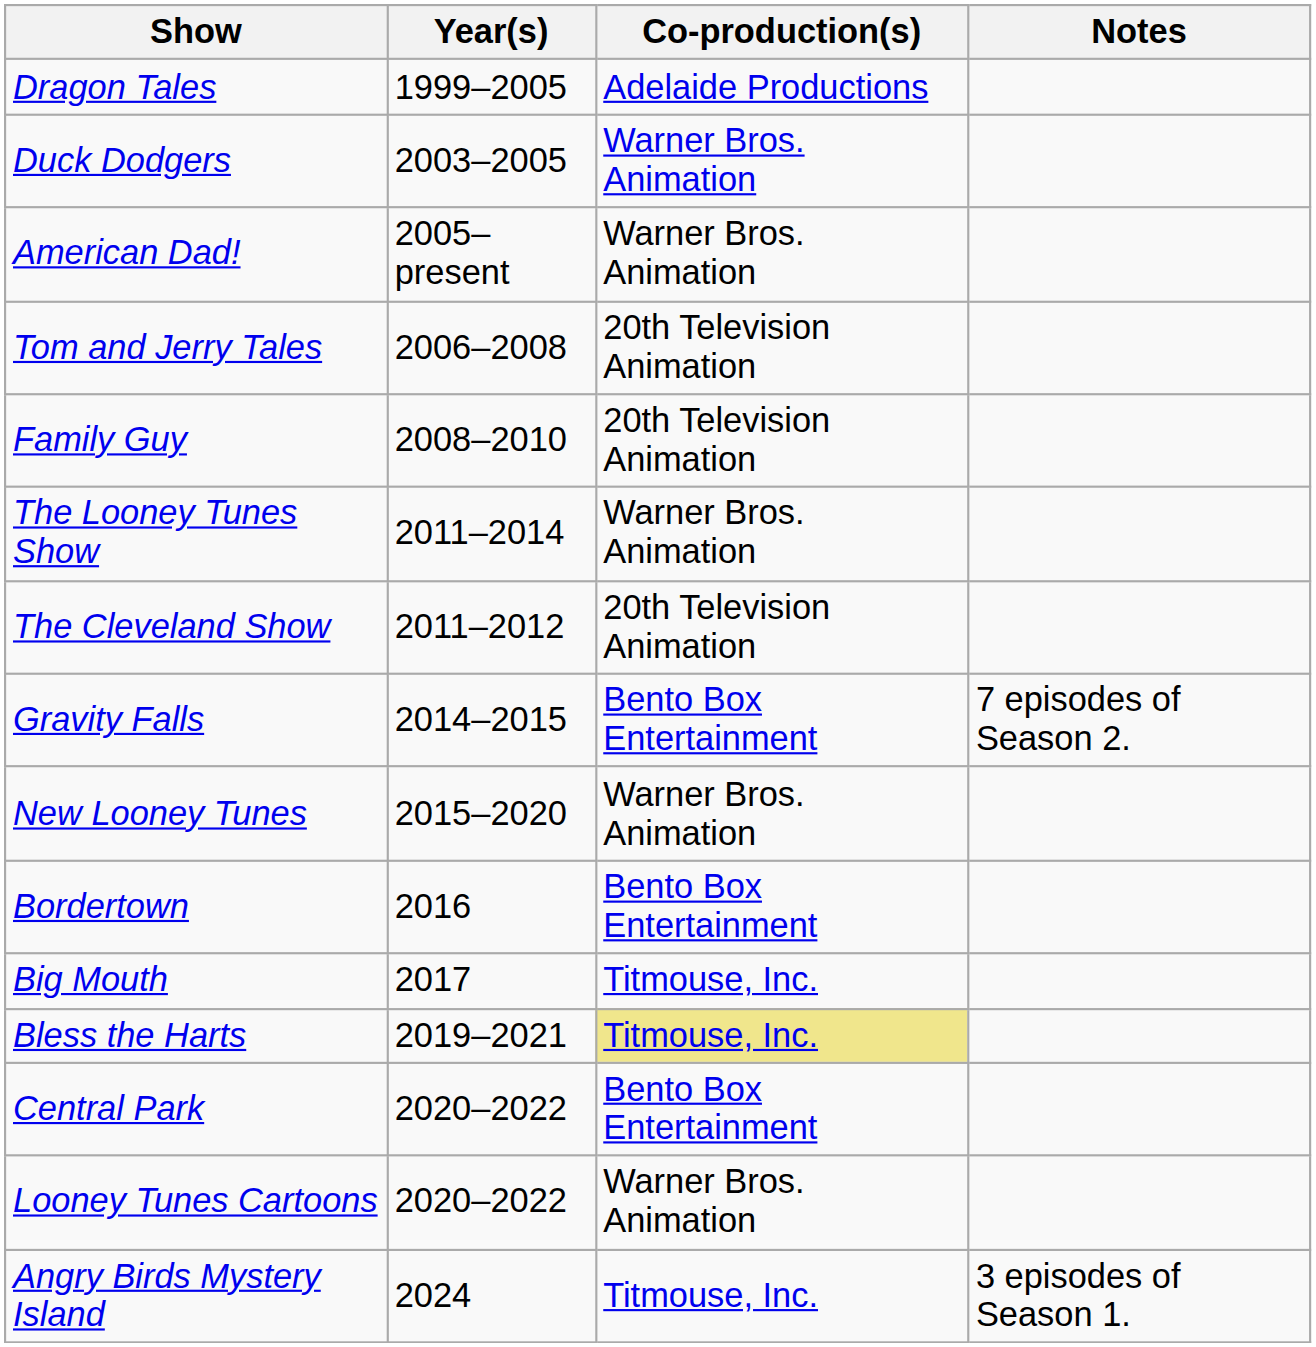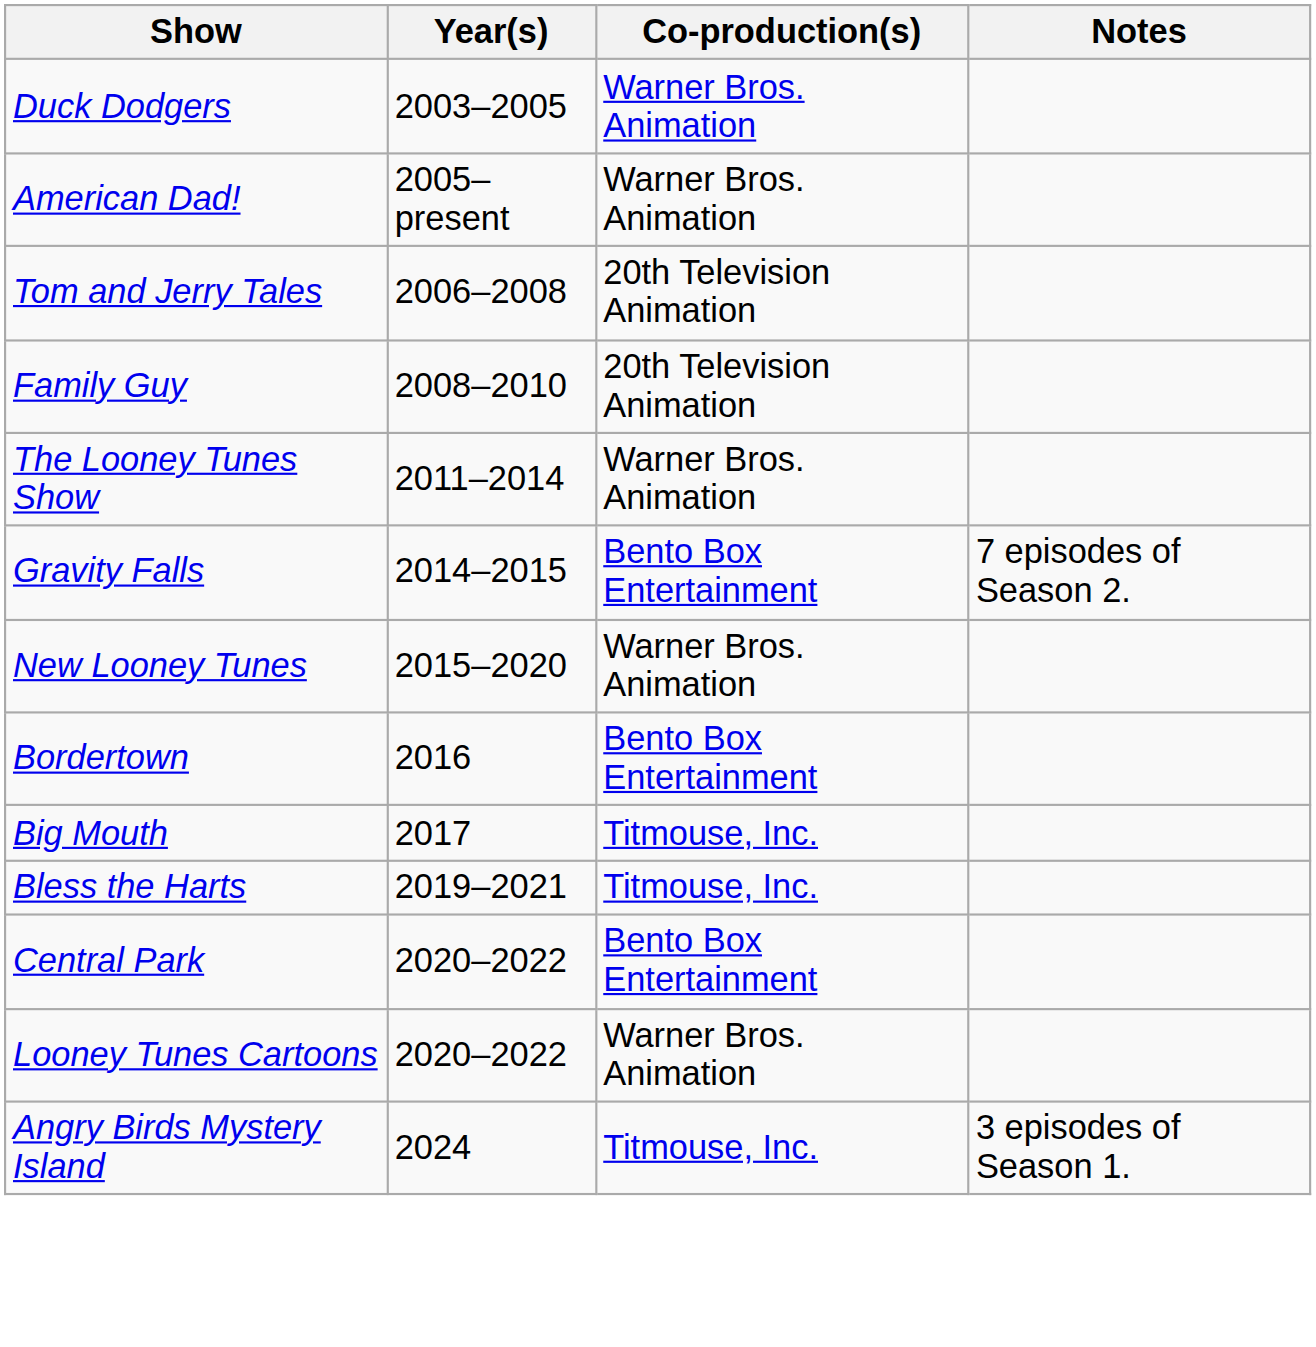 <table class="wikitable sortable" style="width: auto; style="width:75%;" table-layout: fixed;" |>
 <tr>
 <th>Show</th>
 <th>Year(s)</th>
 <th>Co-production(s)</th>
 <th>Notes</th>
-</tr>
-<tr>
-<td><em><a href='#'>Dragon Tales</a></em></td>
-<td>1999–2005</td>
-<td><a href='#'>Adelaide Productions</a></td>
-<td></td>
 </tr>
 <tr>
 <td><em><a href='#'>Duck Dodgers</a></em></td>
 <td>2003–2005</td>
 <td><a href='#'>Warner Bros. Animation</a></td>
 <td></td>
 </tr>
 <tr>
 <td><em><a href='#'>American Dad!</a></em></td>
 <td>2005–present</td>
 <td>Warner Bros. Animation</td>
 <td></td>
 </tr>
 <tr>
 <td><em><a href='#'>Tom and Jerry Tales</a></em></td>
 <td>2006–2008</td>
 <td>20th Television Animation</td>
 <td></td>
 </tr>
 <tr>
 <td><em><a href='#'>Family Guy</a></em></td>
 <td>2008–2010</td>
 <td>20th Television Animation</td>
 <td></td>
 </tr>
 <tr>
 <td><em><a href='#'>The Looney Tunes Show</a></em></td>
 <td>2011–2014</td>
 <td>Warner Bros. Animation</td>
 <td></td>
 </tr>
 <tr>
-<td><em><a href='#'>The Cleveland Show</a></em></td>
-<td>2011–2012</td>
-<td>20th Television Animation</td>
-<td></td>
-</tr>
-<tr>
 <td><em><a href='#'>Gravity Falls</a></em></td>
 <td>2014–2015</td>
 <td><a href='#'>Bento Box Entertainment</a></td>
 <td>7 episodes of Season 2.</td>
 </tr>
 <tr>
 <td><em><a href='#'>New Looney Tunes</a></em></td>
 <td>2015–2020</td>
 <td>Warner Bros. Animation</td>
 <td></td>
 </tr>
 <tr>
 <td><em><a href='#'>Bordertown</a></em></td>
 <td>2016</td>
 <td><a href='#'>Bento Box Entertainment</a></td>
 <td></td>
 </tr>
 <tr>
 <td><em><a href='#'>Big Mouth</a></em></td>
 <td>2017</td>
 <td><a href='#'>Titmouse, Inc.</a></td>
 <td></td>
 </tr>
 <tr>
 <td><em><a href='#'>Bless the Harts</a></em></td>
 <td>2019–2021</td>
-<td style="background: khaki;"><a href='#'>Titmouse, Inc.</a></td>
+<td><a href='#'>Titmouse, Inc.</a></td>
 <td></td>
 </tr>
 <tr>
 <td><em><a href='#'>Central Park</a></em></td>
 <td>2020–2022</td>
 <td><a href='#'>Bento Box Entertainment</a></td>
 <td></td>
 </tr>
 <tr>
 <td><em><a href='#'>Looney Tunes Cartoons</a></em></td>
 <td>2020–2022</td>
 <td>Warner Bros. Animation</td>
 <td></td>
 </tr>
 <tr>
 <td><em><a href='#'>Angry Birds Mystery Island</a></em></td>
 <td>2024</td>
 <td><a href='#'>Titmouse, Inc.</a></td>
 <td>3 episodes of Season 1.</td>
 </tr>
 </table>
